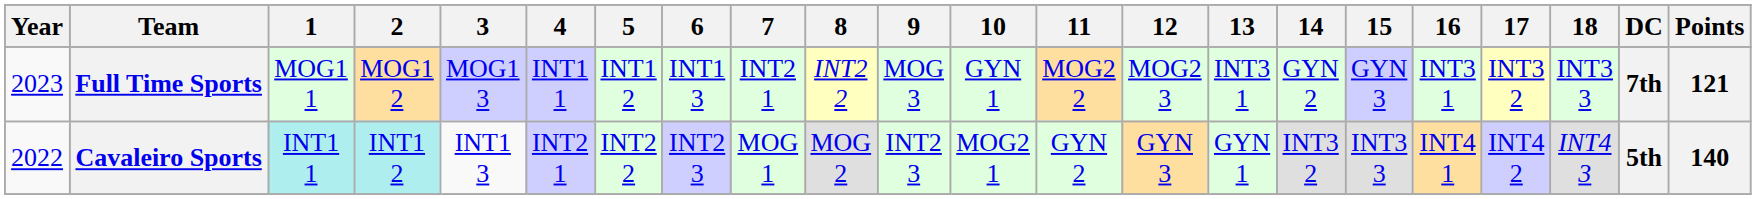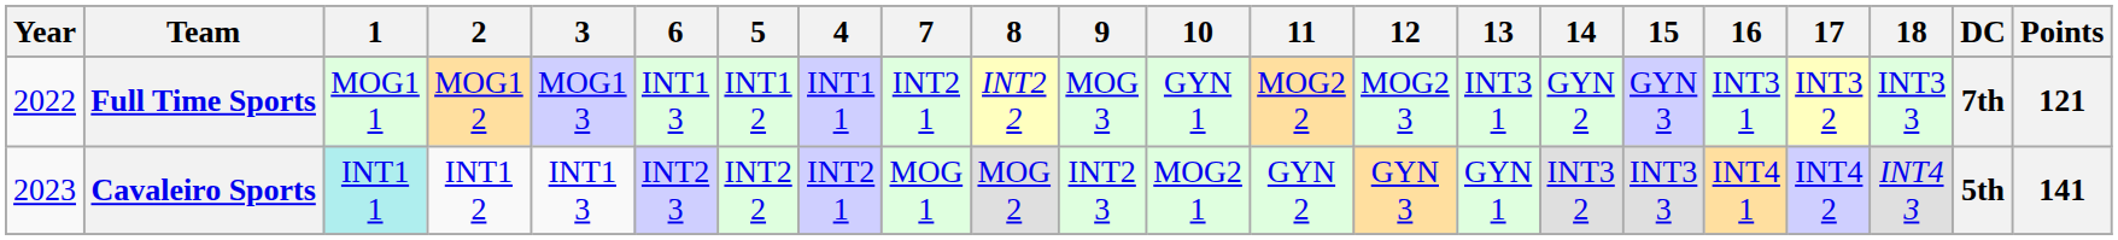 <table class="wikitable" style="text-align:center; font-size:85%">
 <tr>
 <th>Year</th>
 <th>Team</th>
 <th>1</th>
 <th>2</th>
 <th>3</th>
+<th>6</th>
+<th>5</th>
 <th>4</th>
-<th>5</th>
-<th>6</th>
 <th>7</th>
 <th>8</th>
 <th>9</th>
 <th>10</th>
 <th>11</th>
 <th>12</th>
 <th>13</th>
 <th>14</th>
 <th>15</th>
 <th>16</th>
 <th>17</th>
 <th>18</th>
 <th>DC</th>
 <th>Points</th>
 </tr>
 <tr>
-<td><a href='#'>2023</a></td>
+<td><a href='#'>2022</a></td>
 <th nowrap><a href='#'>Full Time Sports</a></th>
 <td style="background:#DFFFDF"><a href='#'>MOG1<br>1</a><br></td>
 <td style="background:#FFDF9F"><a href='#'>MOG1<br>2</a><br> </td>
 <td style="background:#CFCFFF"><a href='#'>MOG1<br>3</a><br></td>
+<td style="background:#DFFFDF"><a href='#'>INT1<br>3</a><br></td>
+<td style="background:#DFFFDF"><a href='#'>INT1<br>2</a><br></td>
 <td style="background:#CFCFFF"><a href='#'>INT1<br>1</a> <br></td>
-<td style="background:#DFFFDF"><a href='#'>INT1<br>2</a><br></td>
-<td style="background:#DFFFDF"><a href='#'>INT1<br>3</a><br></td>
 <td style="background:#DFFFDF"><a href='#'>INT2<br>1</a><br></td>
 <td style="background:#FFFFBF"><em><a href='#'>INT2<br>2</a></em><br></td>
 <td style="background:#DFFFDF"><a href='#'>MOG<br>3</a><br></td>
 <td style="background:#DFFFDF"><a href='#'>GYN<br>1</a><br></td>
 <td style="background:#FFDF9F"><a href='#'>MOG2<br>2</a><br></td>
 <td style="background:#DFFFDF"><a href='#'>MOG2<br>3</a><br></td>
 <td style="background:#DFFFDF"><a href='#'>INT3<br>1</a><br></td>
 <td style="background:#DFFFDF"><a href='#'>GYN<br>2</a><br></td>
 <td style="background:#CFCFFF"><a href='#'>GYN<br>3</a><br></td>
 <td style="background:#DFFFDF"><a href='#'>INT3<br>1</a><br></td>
 <td style="background:#FFFFBF"><a href='#'>INT3<br>2</a><br></td>
 <td style="background:#DFFFDF"><a href='#'>INT3<br>3</a><br></td>
 <th>7th</th>
 <th>121</th>
 </tr>
 <tr>
-<td><a href='#'>2022</a></td>
+<td><a href='#'>2023</a></td>
 <th nowrap><a href='#'>Cavaleiro Sports</a></th>
 <td style="background: paleturquoise;"><a href='#'>INT1<br>1</a></td>
-<td style="background: paleturquoise;"><a href='#'>INT1<br>2</a><br></td>
+<td><a href='#'>INT1<br>2</a><br></td>
 <td><a href='#'>INT1<br>3</a></td>
+<td style="background:#CFCFFF"><a href='#'>INT2<br>3</a><br></td>
+<td style="background:#DFFFDF"><a href='#'>INT2<br>2</a><br></td>
 <td style="background:#CFCFFF"><a href='#'>INT2<br>1</a> <br></td>
-<td style="background:#DFFFDF"><a href='#'>INT2<br>2</a><br></td>
-<td style="background:#CFCFFF"><a href='#'>INT2<br>3</a><br></td>
 <td style="background:#DFFFDF"><a href='#'>MOG<br>1</a><br></td>
 <td style="background:#DFDFDF"><a href='#'>MOG<br>2</a><br></td>
 <td style="background:#DFFFDF"><a href='#'>INT2<br>3</a><br></td>
 <td style="background:#DFFFDF"><a href='#'>MOG2<br>1</a><br></td>
 <td style="background:#DFFFDF"><a href='#'>GYN<br>2</a><br></td>
 <td style="background:#FFDF9F"><a href='#'>GYN<br>3</a><br></td>
 <td style="background:#DFFFDF"><a href='#'>GYN<br>1</a><br></td>
 <td style="background:#DFDFDF"><a href='#'>INT3<br>2</a><br></td>
 <td style="background:#DFDFDF"><a href='#'>INT3<br>3</a><br></td>
 <td style="background:#FFDF9F"><a href='#'>INT4<br>1</a><br></td>
 <td style="background:#CFCFFF"><a href='#'>INT4<br>2</a><br></td>
 <td style="background:#DFDFDF"><em><a href='#'>INT4<br>3</a></em><br></td>
 <th style="background:#">5th</th>
-<th style="background:#">140</th>
+<th style="background:#">141</th>
 </tr>
 </table>
